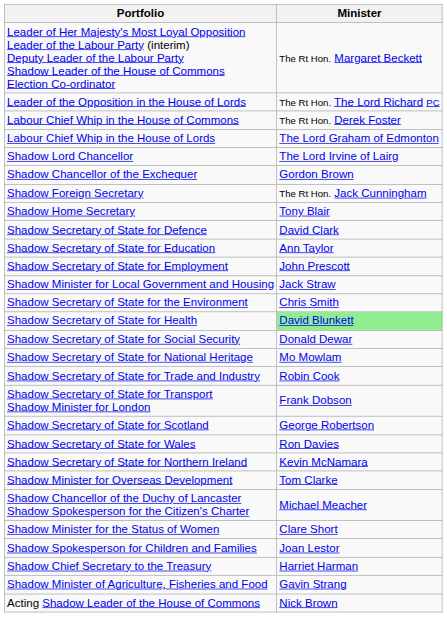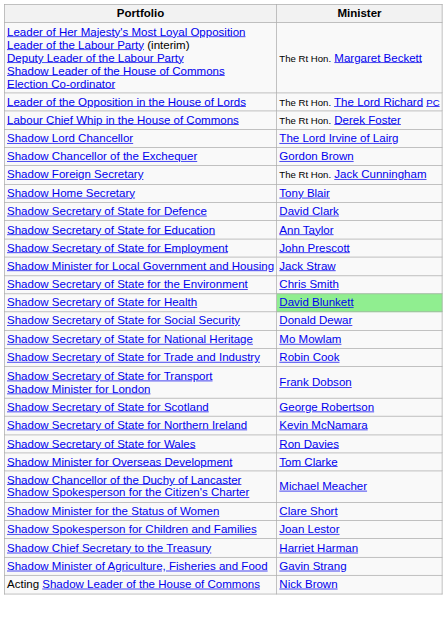 <table class="wikitable sortable">
 <tr>
 <th>Portfolio</th>
 <th>Minister</th>
 </tr>
 <tr>
 <td><a href='#'>Leader of Her Majesty's Most Loyal Opposition</a><br><a href='#'>Leader of the Labour Party</a> (interim)<br><a href='#'>Deputy Leader of the Labour Party</a><br><a href='#'>Shadow Leader of the House of Commons</a><br><a href='#'>Election Co-ordinator</a></td>
 <td><small>The Rt Hon.</small> <a href='#'>Margaret Beckett</a></td>
 </tr>
 <tr>
 <td><a href='#'>Leader of the Opposition in the House of Lords</a></td>
 <td><small>The Rt Hon.</small> <a href='#'>The Lord Richard</a> <small><a href='#'>PC</a></small></td>
 </tr>
 <tr>
 <td><a href='#'>Labour Chief Whip in the House of Commons</a></td>
 <td><small>The Rt Hon.</small> <a href='#'>Derek Foster</a></td>
-</tr>
-<tr>
-<td><a href='#'>Labour Chief Whip in the House of Lords</a></td>
-<td><a href='#'>The Lord Graham of Edmonton</a></td>
 </tr>
 <tr>
 <td><a href='#'>Shadow Lord Chancellor</a></td>
 <td><a href='#'>The Lord Irvine of Lairg</a></td>
 </tr>
 <tr>
 <td><a href='#'>Shadow Chancellor of the Exchequer</a></td>
 <td><a href='#'>Gordon Brown</a></td>
 </tr>
 <tr>
 <td><a href='#'>Shadow Foreign Secretary</a></td>
 <td><small>The Rt Hon.</small> <a href='#'>Jack Cunningham</a></td>
 </tr>
 <tr>
 <td><a href='#'>Shadow Home Secretary</a></td>
 <td><a href='#'>Tony Blair</a></td>
 </tr>
 <tr>
 <td><a href='#'>Shadow Secretary of State for Defence</a></td>
 <td><a href='#'>David Clark</a></td>
 </tr>
 <tr>
 <td><a href='#'>Shadow Secretary of State for Education</a></td>
 <td><a href='#'>Ann Taylor</a></td>
 </tr>
 <tr>
 <td><a href='#'>Shadow Secretary of State for Employment</a></td>
 <td><a href='#'>John Prescott</a></td>
 </tr>
 <tr>
 <td><a href='#'>Shadow Minister for Local Government and Housing</a></td>
 <td><a href='#'>Jack Straw</a></td>
 </tr>
 <tr>
 <td><a href='#'>Shadow Secretary of State for the Environment</a></td>
 <td><a href='#'>Chris Smith</a></td>
 </tr>
 <tr>
 <td><a href='#'>Shadow Secretary of State for Health</a></td>
 <td style="background: lightgreen;"><a href='#'>David Blunkett</a></td>
 </tr>
 <tr>
 <td><a href='#'>Shadow Secretary of State for Social Security</a></td>
 <td><a href='#'>Donald Dewar</a></td>
 </tr>
 <tr>
 <td><a href='#'>Shadow Secretary of State for National Heritage</a></td>
 <td><a href='#'>Mo Mowlam</a></td>
 </tr>
 <tr>
 <td><a href='#'>Shadow Secretary of State for Trade and Industry</a></td>
 <td><a href='#'>Robin Cook</a></td>
 </tr>
 <tr>
 <td><a href='#'>Shadow Secretary of State for Transport</a><br><a href='#'>Shadow Minister for London</a></td>
 <td><a href='#'>Frank Dobson</a></td>
 </tr>
 <tr>
 <td><a href='#'>Shadow Secretary of State for Scotland</a></td>
 <td><a href='#'>George Robertson</a></td>
 </tr>
 <tr>
+<td><a href='#'>Shadow Secretary of State for Northern Ireland</a></td>
+<td><a href='#'>Kevin McNamara</a></td>
+</tr>
+<tr>
 <td><a href='#'>Shadow Secretary of State for Wales</a></td>
 <td><a href='#'>Ron Davies</a></td>
-</tr>
-<tr>
-<td><a href='#'>Shadow Secretary of State for Northern Ireland</a></td>
-<td><a href='#'>Kevin McNamara</a></td>
 </tr>
 <tr>
 <td><a href='#'>Shadow Minister for Overseas Development</a></td>
 <td><a href='#'>Tom Clarke</a></td>
 </tr>
 <tr>
 <td><a href='#'>Shadow Chancellor of the Duchy of Lancaster</a><br><a href='#'>Shadow Spokesperson for the Citizen's Charter</a></td>
 <td><a href='#'>Michael Meacher</a></td>
 </tr>
 <tr>
 <td><a href='#'>Shadow Minister for the Status of Women</a></td>
 <td><a href='#'>Clare Short</a></td>
 </tr>
 <tr>
 <td><a href='#'>Shadow Spokesperson for Children and Families</a></td>
 <td><a href='#'>Joan Lestor</a></td>
 </tr>
 <tr>
 <td><a href='#'>Shadow Chief Secretary to the Treasury</a></td>
 <td><a href='#'>Harriet Harman</a></td>
 </tr>
 <tr>
 <td><a href='#'>Shadow Minister of Agriculture, Fisheries and Food</a></td>
 <td><a href='#'>Gavin Strang</a></td>
 </tr>
 <tr>
 <td>Acting <a href='#'>Shadow Leader of the House of Commons</a></td>
 <td><a href='#'>Nick Brown</a></td>
 </tr>
 </table>
